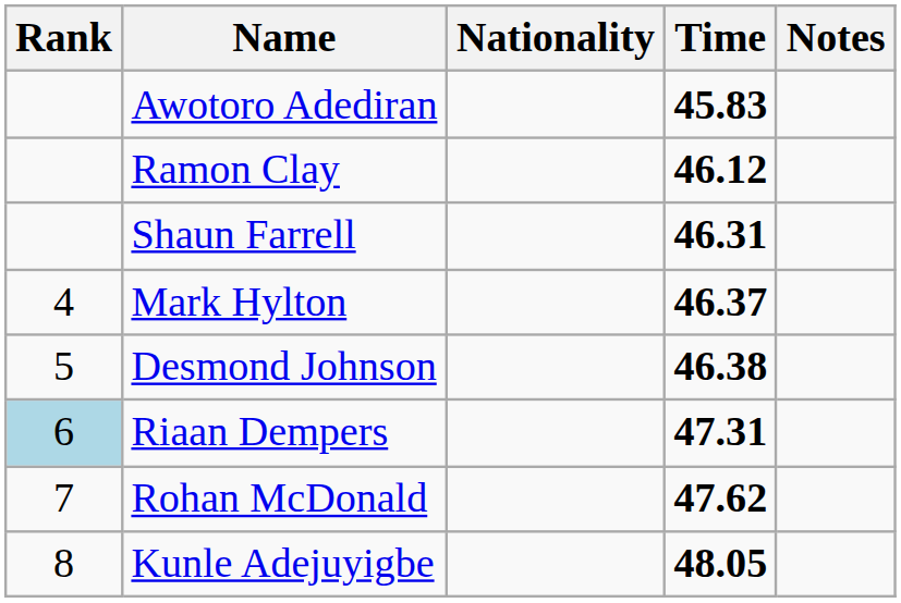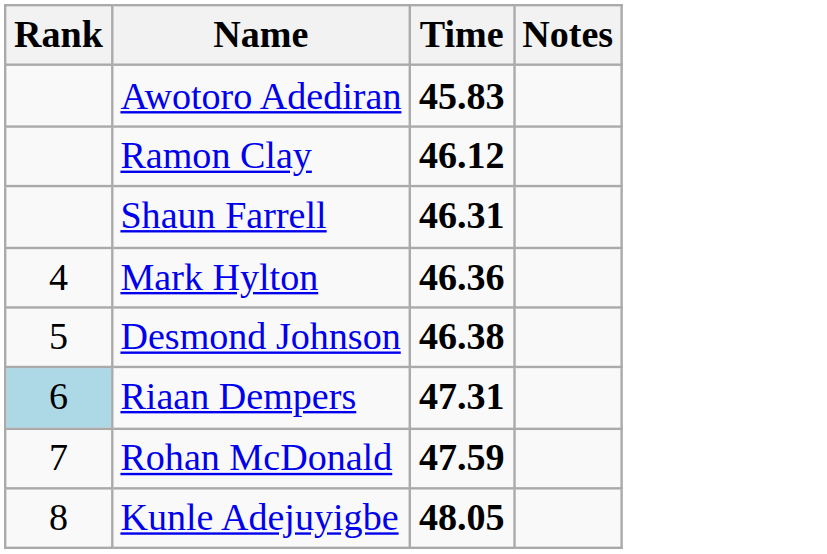 <table class="wikitable sortable" style="text-align:center">
 <tr>
 <th>Rank</th>
 <th>Name</th>
-<th>Nationality</th>
 <th>Time</th>
 <th>Notes</th>
 </tr>
 <tr>
 <td></td>
 <td align=left><a href='#'>Awotoro Adediran</a></td>
-<td align=left></td>
 <td><strong>45.83</strong></td>
 <td></td>
 </tr>
 <tr>
 <td></td>
 <td align=left><a href='#'>Ramon Clay</a></td>
-<td align=left></td>
 <td><strong>46.12</strong></td>
 <td></td>
 </tr>
 <tr>
 <td></td>
 <td align=left><a href='#'>Shaun Farrell</a></td>
-<td align=left></td>
 <td><strong>46.31</strong></td>
 <td></td>
 </tr>
 <tr>
 <td>4</td>
 <td align=left><a href='#'>Mark Hylton</a></td>
-<td align=left></td>
-<td><strong>46.37</strong></td>
+<td><strong>46.36</strong></td>
 <td></td>
 </tr>
 <tr>
 <td>5</td>
 <td align=left><a href='#'>Desmond Johnson</a></td>
-<td align=left></td>
 <td><strong>46.38</strong></td>
 <td></td>
 </tr>
 <tr>
 <td style="background: lightblue;">6</td>
 <td align=left><a href='#'>Riaan Dempers</a></td>
-<td align=left></td>
 <td><strong>47.31</strong></td>
 <td></td>
 </tr>
 <tr>
 <td>7</td>
 <td align=left><a href='#'>Rohan McDonald</a></td>
-<td align=left></td>
-<td><strong>47.62</strong></td>
+<td><strong>47.59</strong></td>
 <td></td>
 </tr>
 <tr>
 <td>8</td>
 <td align=left><a href='#'>Kunle Adejuyigbe</a></td>
-<td align=left></td>
 <td><strong>48.05</strong></td>
 <td></td>
 </tr>
 </table>
